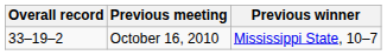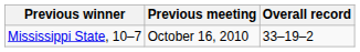 <table class="wikitable">
 <tr>
+<th>Previous winner</th>
+<th>Previous meeting</th>
 <th>Overall record</th>
-<th>Previous meeting</th>
-<th>Previous winner</th>
 </tr>
 <tr>
+<td><a href='#'>Mississippi State</a>, 10–7</td>
+<td>October 16, 2010</td>
 <td>33–19–2</td>
-<td>October 16, 2010</td>
-<td><a href='#'>Mississippi State</a>, 10–7</td>
 </tr>
 </table>
